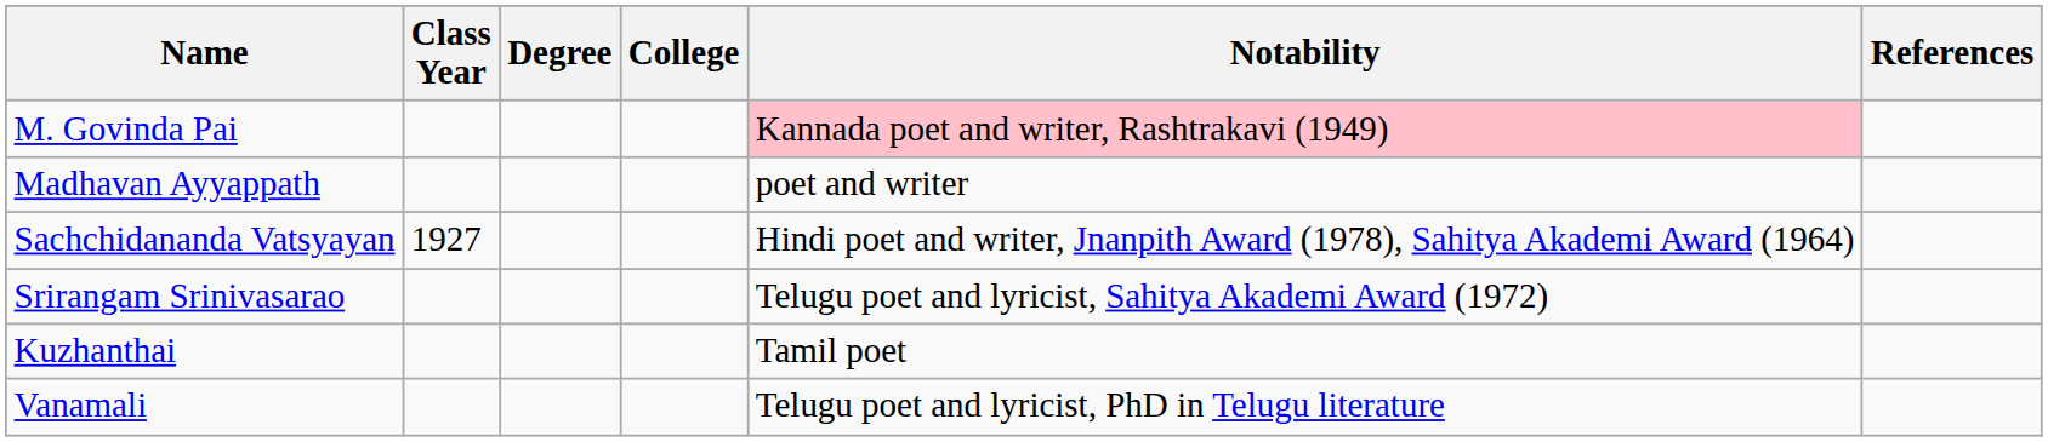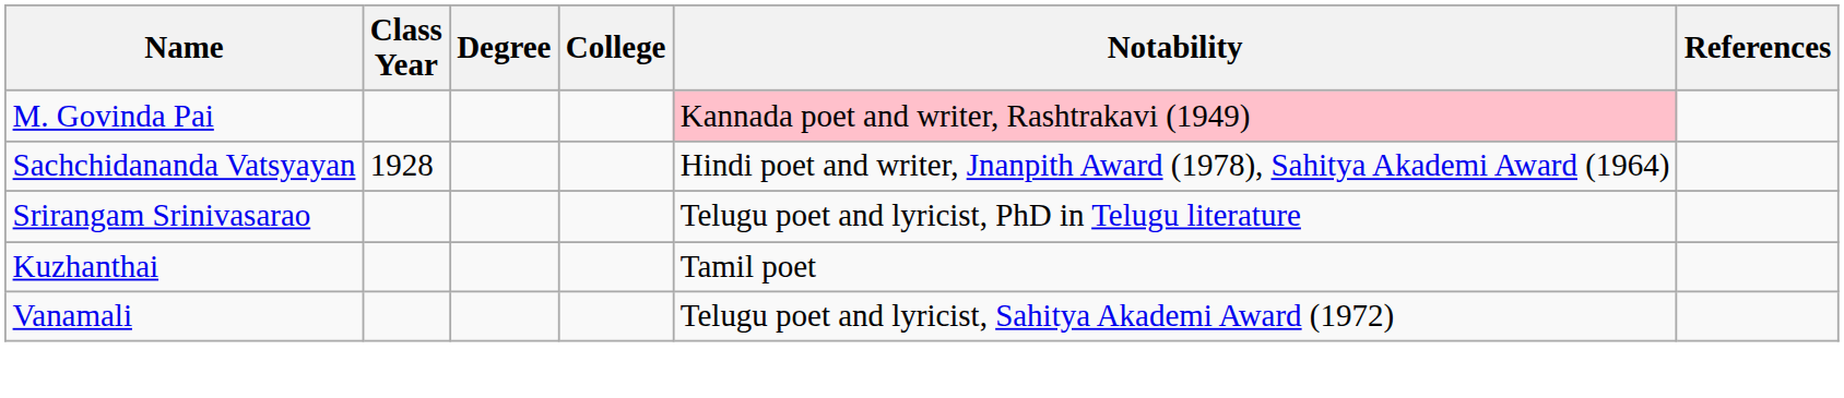 <table class="wikitable">
 <tr>
 <th>Name</th>
 <th>Class<br>Year</th>
 <th>Degree</th>
 <th>College</th>
 <th>Notability</th>
 <th>References</th>
 </tr>
 <tr>
 <td><a href='#'>M. Govinda Pai</a></td>
 <td></td>
 <td></td>
 <td></td>
 <td style="background: pink;">Kannada poet and writer, Rashtrakavi (1949)</td>
 <td></td>
 </tr>
 <tr>
-<td><a href='#'>Madhavan Ayyappath</a></td>
-<td></td>
-<td></td>
-<td></td>
-<td>poet and writer</td>
-<td></td>
-</tr>
-<tr>
 <td><a href='#'>Sachchidananda Vatsyayan</a></td>
-<td>1927</td>
+<td>1928</td>
 <td></td>
 <td></td>
 <td>Hindi poet and writer, <a href='#'>Jnanpith Award</a> (1978), <a href='#'>Sahitya Akademi Award</a> (1964)</td>
 <td></td>
 </tr>
 <tr>
 <td><a href='#'>Srirangam Srinivasarao</a></td>
 <td></td>
 <td></td>
 <td></td>
-<td>Telugu poet and lyricist, <a href='#'>Sahitya Akademi Award</a> (1972)</td>
+<td>Telugu poet and lyricist, PhD in <a href='#'>Telugu literature</a></td>
 <td></td>
 </tr>
 <tr>
 <td><a href='#'>Kuzhanthai</a></td>
 <td></td>
 <td></td>
 <td></td>
 <td>Tamil poet</td>
 <td></td>
 </tr>
 <tr>
 <td><a href='#'>Vanamali</a></td>
 <td></td>
 <td></td>
 <td></td>
-<td>Telugu poet and lyricist, PhD in <a href='#'>Telugu literature</a></td>
+<td>Telugu poet and lyricist, <a href='#'>Sahitya Akademi Award</a> (1972)</td>
 <td></td>
 </tr>
 </table>
